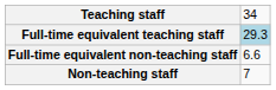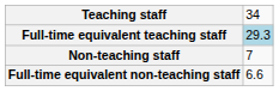 <table class="wikitable">
 <tr>
 <th>Teaching staff</th>
 <td>34</td>
 </tr>
 <tr>
 <th>Full-time equivalent teaching staff</th>
 <td style="background: lightblue;">29.3</td>
 </tr>
 <tr>
+<th>Non-teaching staff</th>
+<td>7</td>
+</tr>
+<tr>
 <th>Full-time equivalent non-teaching staff</th>
 <td>6.6</td>
 </tr>
-<tr>
-<th>Non-teaching staff</th>
-<td>7</td>
-</tr>
 </table>
